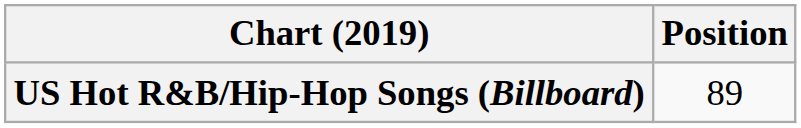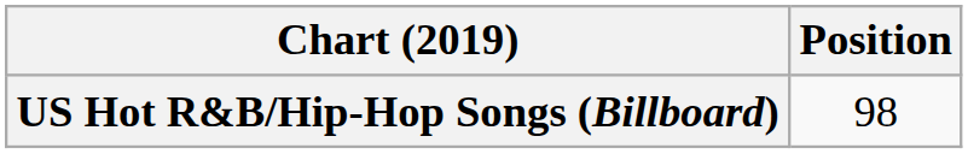 <table class="wikitable plainrowheaders" style="text-align:center">
 <tr>
 <th scope="col">Chart (2019)</th>
 <th scope="col">Position</th>
 </tr>
 <tr>
 <th scope="row">US Hot R&B/Hip-Hop Songs (<em>Billboard</em>)</th>
-<td>89</td>
+<td>98</td>
 </tr>
 </table>
